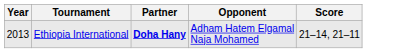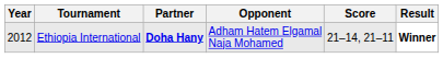 <table class="sortable wikitable" style="font-size: 90%;">
 <tr>
 <th>Year</th>
 <th>Tournament</th>
 <th>Partner</th>
 <th>Opponent</th>
 <th>Score</th>
+<th>Result</th>
 </tr>
 <tr style="background:#E9E9E9">
-<td align="center">2013</td>
+<td align="center">2012</td>
 <td align="left"><a href='#'>Ethiopia International</a></td>
 <td align="left"><strong> <a href='#'>Doha Hany</a></strong></td>
 <td align="left"> <a href='#'>Adham Hatem Elgamal</a><br> <a href='#'>Naja Mohamed</a></td>
 <td align="left">21–14, 21–11</td>
+<td style="text-align:left; background:white"> <strong>Winner</strong></td>
 </tr>
 </table>
